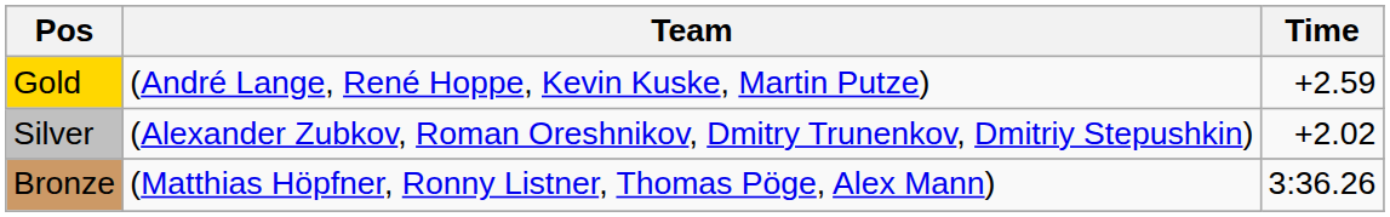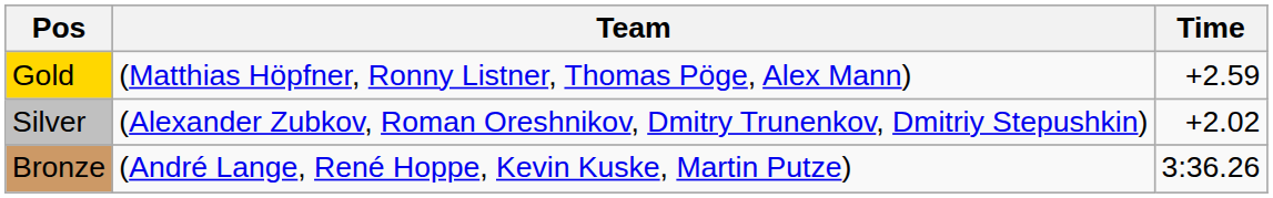 <table class="wikitable">
 <tr>
 <th>Pos</th>
 <th>Team</th>
 <th>Time</th>
 </tr>
 <tr>
 <td style="background:gold">Gold</td>
-<td> (<a href='#'>André Lange</a>, <a href='#'>René Hoppe</a>, <a href='#'>Kevin Kuske</a>, <a href='#'>Martin Putze</a>)</td>
+<td> (<a href='#'>Matthias Höpfner</a>, <a href='#'>Ronny Listner</a>, <a href='#'>Thomas Pöge</a>, <a href='#'>Alex Mann</a>)</td>
 <td style="text-align:right">+2.59</td>
 </tr>
 <tr>
 <td style="background:silver">Silver</td>
 <td> (<a href='#'>Alexander Zubkov</a>, <a href='#'>Roman Oreshnikov</a>, <a href='#'>Dmitry Trunenkov</a>, <a href='#'>Dmitriy Stepushkin</a>)</td>
 <td style="text-align:right">+2.02</td>
 </tr>
 <tr>
 <td style="background:#cc9966">Bronze</td>
-<td> (<a href='#'>Matthias Höpfner</a>, <a href='#'>Ronny Listner</a>, <a href='#'>Thomas Pöge</a>, <a href='#'>Alex Mann</a>)</td>
+<td> (<a href='#'>André Lange</a>, <a href='#'>René Hoppe</a>, <a href='#'>Kevin Kuske</a>, <a href='#'>Martin Putze</a>)</td>
 <td style="text-align:right">3:36.26</td>
 </tr>
 </table>
